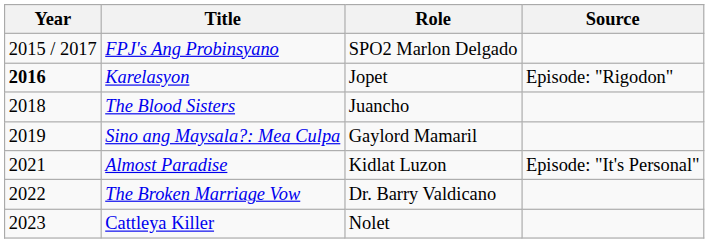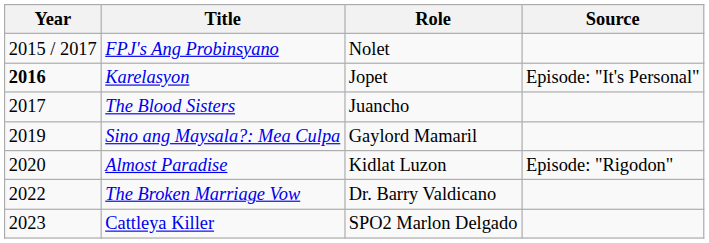 <table class="wikitable sortable" >
 <tr>
 <th>Year</th>
 <th>Title</th>
 <th>Role</th>
 <th class="unsortable">Source </th>
 </tr>
 <tr>
 <td>2015 / 2017</td>
 <td><em><a href='#'>FPJ's Ang Probinsyano</a></em></td>
-<td>SPO2 Marlon Delgado</td>
+<td>Nolet</td>
 <td></td>
 </tr>
 <tr>
 <td><strong>2016</strong></td>
 <td><em><a href='#'>Karelasyon</a></em></td>
 <td>Jopet</td>
-<td>Episode: "Rigodon"</td>
+<td>Episode: "It's Personal"</td>
 </tr>
 <tr>
-<td>2018</td>
+<td>2017</td>
 <td><em><a href='#'>The Blood Sisters</a></em></td>
 <td>Juancho</td>
 <td></td>
 </tr>
 <tr>
 <td>2019</td>
 <td><em><a href='#'>Sino ang Maysala?: Mea Culpa</a></em></td>
 <td>Gaylord Mamaril</td>
 <td></td>
 </tr>
 <tr>
-<td>2021</td>
+<td>2020</td>
 <td><em><a href='#'>Almost Paradise</a></em></td>
 <td>Kidlat Luzon</td>
-<td>Episode: "It's Personal"</td>
+<td>Episode: "Rigodon"</td>
 </tr>
 <tr>
 <td>2022</td>
 <td><em><a href='#'>The Broken Marriage Vow</a></em></td>
 <td>Dr. Barry Valdicano</td>
 <td></td>
 </tr>
 <tr>
 <td>2023</td>
 <td><a href='#'>Cattleya Killer</a></td>
-<td>Nolet</td>
+<td>SPO2 Marlon Delgado</td>
 <td></td>
 </tr>
 </table>
